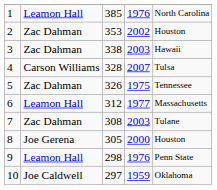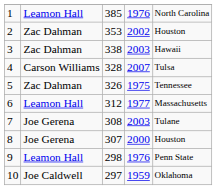 <table class="wikitable">
 <tr>
 </tr>
 <tr>
 <td>1</td>
 <td><a href='#'>Leamon Hall</a></td>
 <td>385</td>
 <td><a href='#'>1976</a></td>
 <td style="font-size:80%;">North Carolina</td>
 </tr>
 <tr>
 <td>2</td>
 <td>Zac Dahman</td>
 <td>353</td>
 <td><a href='#'>2002</a></td>
 <td style="font-size:80%;">Houston</td>
 </tr>
 <tr>
 <td>3</td>
 <td>Zac Dahman</td>
 <td>338</td>
 <td><a href='#'>2003</a></td>
 <td style="font-size:80%;">Hawaii</td>
 </tr>
 <tr>
 <td>4</td>
 <td>Carson Williams</td>
 <td>328</td>
 <td><a href='#'>2007</a></td>
 <td style="font-size:80%;">Tulsa</td>
 </tr>
 <tr>
 <td>5</td>
 <td>Zac Dahman</td>
 <td>326</td>
 <td><a href='#'>1975</a></td>
 <td style="font-size:80%;">Tennessee</td>
 </tr>
 <tr>
 <td>6</td>
 <td><a href='#'>Leamon Hall</a></td>
 <td>312</td>
 <td><a href='#'>1977</a></td>
 <td style="font-size:80%;">Massachusetts</td>
 </tr>
 <tr>
 <td>7</td>
-<td>Zac Dahman</td>
+<td>Joe Gerena</td>
 <td>308</td>
 <td><a href='#'>2003</a></td>
 <td style="font-size:80%;">Tulane</td>
 </tr>
 <tr>
 <td>8</td>
 <td>Joe Gerena</td>
-<td>305</td>
+<td>307</td>
 <td><a href='#'>2000</a></td>
 <td style="font-size:80%;">Houston</td>
 </tr>
 <tr>
 <td>9</td>
 <td><a href='#'>Leamon Hall</a></td>
 <td>298</td>
 <td><a href='#'>1976</a></td>
 <td style="font-size:80%;">Penn State</td>
 </tr>
 <tr>
 <td>10</td>
 <td>Joe Caldwell</td>
 <td>297</td>
 <td><a href='#'>1959</a></td>
 <td style="font-size:80%;">Oklahoma</td>
 </tr>
 </table>
